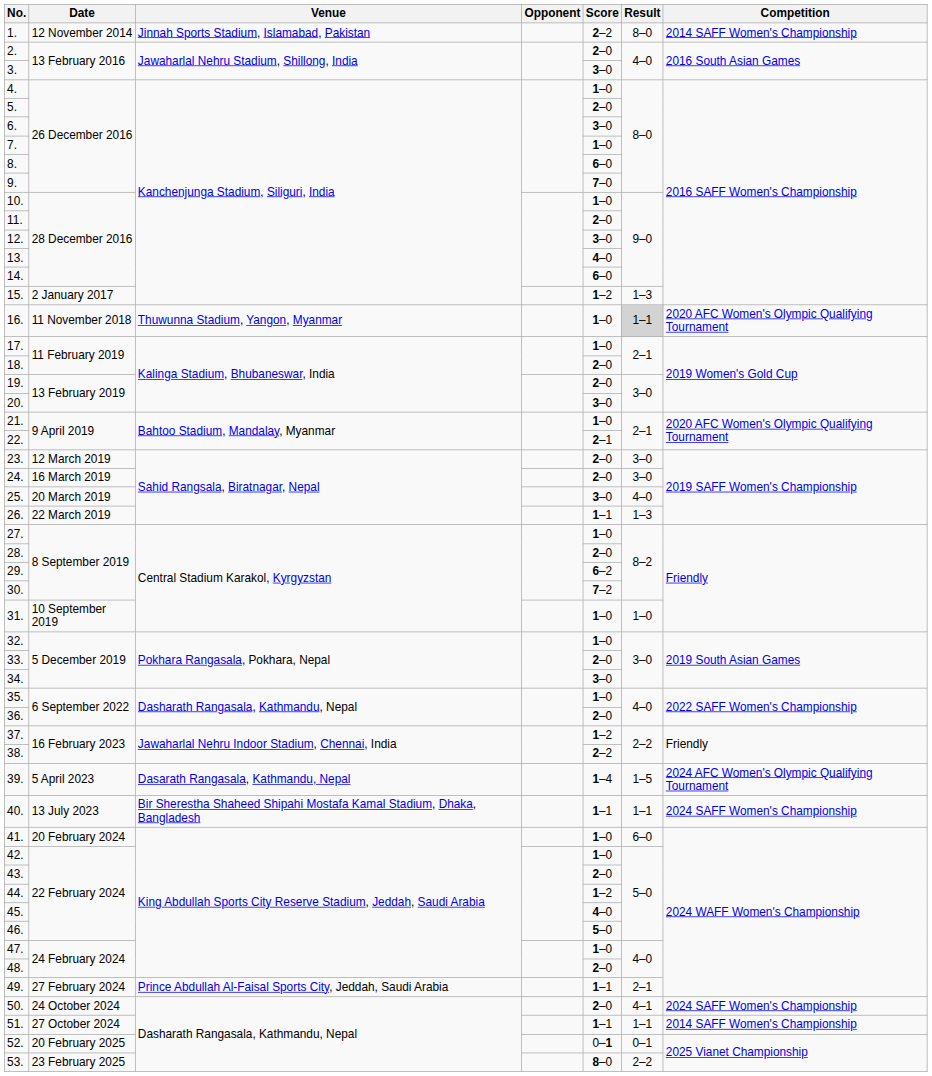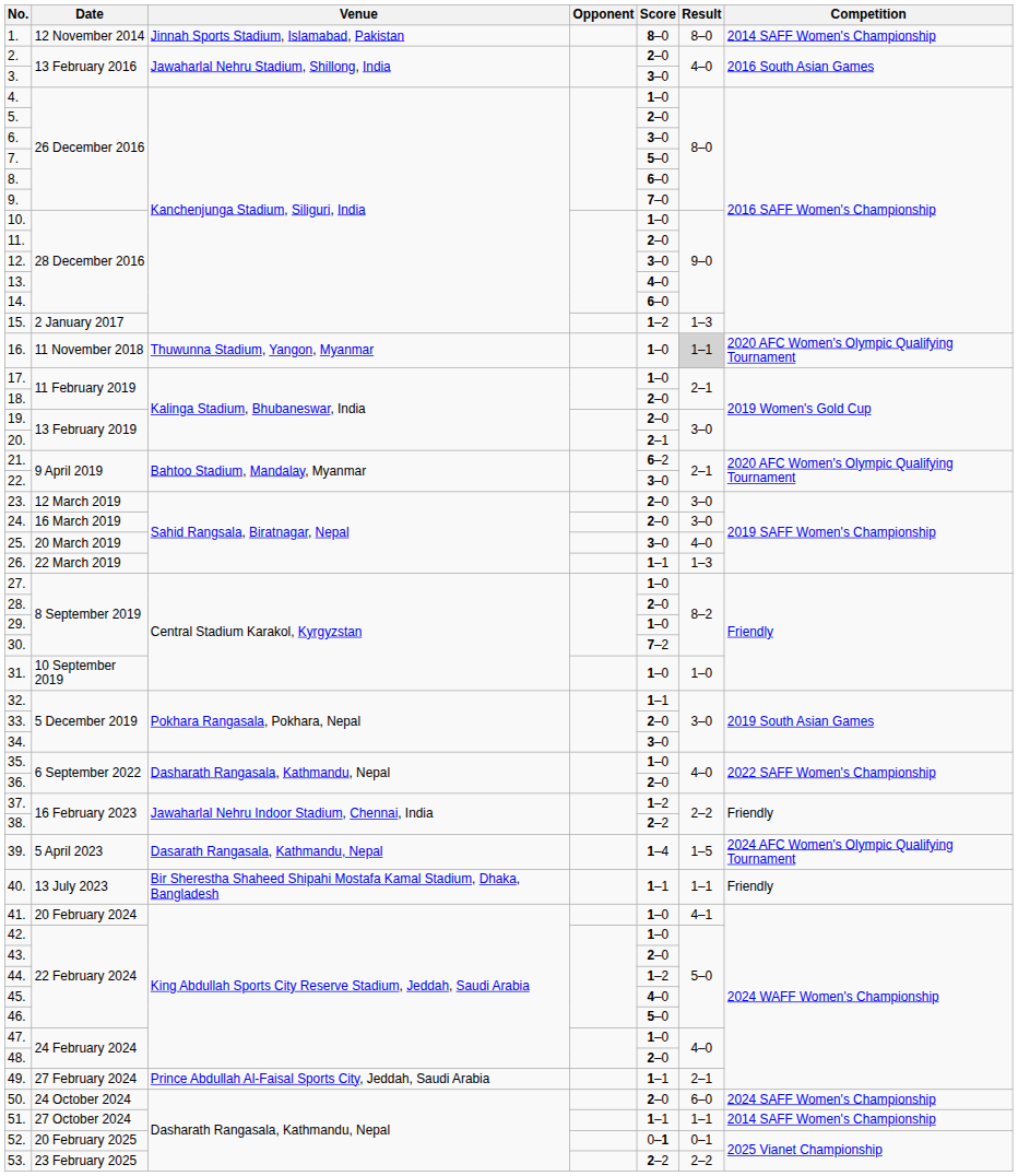 <table class="wikitable">
 <tr>
 <th>No.</th>
 <th>Date</th>
 <th>Venue</th>
 <th>Opponent</th>
 <th>Score</th>
 <th>Result</th>
 <th>Competition</th>
 </tr>
 <tr>
 <td>1.</td>
 <td>12 November 2014</td>
 <td><a href='#'>Jinnah Sports Stadium</a>, <a href='#'>Islamabad</a>, <a href='#'>Pakistan</a></td>
 <td></td>
-<td align=center><strong>2</strong>–2</td>
+<td align=center><strong>8</strong>–0</td>
 <td align=center>8–0</td>
 <td><a href='#'>2014 SAFF Women's Championship</a></td>
 </tr>
 <tr>
 <td>2.</td>
 <td rowspan=2>13 February 2016</td>
 <td rowspan=2><a href='#'>Jawaharlal Nehru Stadium</a>, <a href='#'>Shillong</a>, <a href='#'>India</a></td>
 <td rowspan=2></td>
 <td align=center><strong>2</strong>–0</td>
 <td rowspan=2 align=center>4–0</td>
 <td rowspan=2><a href='#'>2016 South Asian Games</a></td>
 </tr>
 <tr>
 <td>3.</td>
 <td align=center><strong>3</strong>–0</td>
 </tr>
 <tr>
 <td>4.</td>
 <td rowspan="6">26 December 2016</td>
 <td rowspan="12"><a href='#'>Kanchenjunga Stadium</a>, <a href='#'>Siliguri</a>, <a href='#'>India</a></td>
 <td rowspan="6"></td>
 <td align=center><strong>1</strong>–0</td>
 <td rowspan="6" align=center>8–0</td>
 <td rowspan="12"><a href='#'>2016 SAFF Women's Championship</a></td>
 </tr>
 <tr>
 <td>5.</td>
 <td align=center><strong>2</strong>–0</td>
 </tr>
 <tr>
 <td>6.</td>
 <td align=center><strong>3</strong>–0</td>
 </tr>
 <tr>
 <td>7.</td>
-<td align=center><strong>1</strong>–0</td>
+<td align=center><strong>5</strong>–0</td>
 </tr>
 <tr>
 <td>8.</td>
 <td align=center><strong>6</strong>–0</td>
 </tr>
 <tr>
 <td>9.</td>
 <td align=center><strong>7</strong>–0</td>
 </tr>
 <tr>
 <td>10.</td>
 <td rowspan="5">28 December 2016</td>
 <td rowspan="5"></td>
 <td align=center><strong>1</strong>–0</td>
 <td rowspan="5" align=center>9–0</td>
 </tr>
 <tr>
 <td>11.</td>
 <td align=center><strong>2</strong>–0</td>
 </tr>
 <tr>
 <td>12.</td>
 <td align=center><strong>3</strong>–0</td>
 </tr>
 <tr>
 <td>13.</td>
 <td align=center><strong>4</strong>–0</td>
 </tr>
 <tr>
 <td>14.</td>
 <td align=center><strong>6</strong>–0</td>
 </tr>
 <tr>
 <td>15.</td>
 <td>2 January 2017</td>
 <td></td>
 <td align=center><strong>1</strong>–2</td>
 <td align=center>1–3</td>
 </tr>
 <tr>
 <td>16.</td>
 <td>11 November 2018</td>
 <td><a href='#'>Thuwunna Stadium</a>, <a href='#'>Yangon</a>, <a href='#'>Myanmar</a></td>
 <td></td>
 <td align=center><strong>1</strong>–0</td>
 <td align=center style="background: lightgrey;">1–1</td>
 <td><a href='#'>2020 AFC Women's Olympic Qualifying Tournament</a></td>
 </tr>
 <tr>
 <td>17.</td>
 <td rowspan=2>11 February 2019</td>
 <td rowspan=4><a href='#'>Kalinga Stadium</a>, <a href='#'>Bhubaneswar</a>, India</td>
 <td rowspan=2></td>
 <td align=center><strong>1</strong>–0</td>
 <td rowspan=2 align=center>2–1</td>
 <td rowspan=4><a href='#'>2019 Women's Gold Cup</a></td>
 </tr>
 <tr>
 <td>18.</td>
 <td align=center><strong>2</strong>–0</td>
 </tr>
 <tr>
 <td>19.</td>
 <td rowspan=2>13 February 2019</td>
 <td rowspan=2></td>
 <td align=center><strong>2</strong>–0</td>
 <td rowspan=2 align=center>3–0</td>
 </tr>
 <tr>
 <td>20.</td>
-<td align=center><strong>3</strong>–0</td>
+<td align=center><strong>2</strong>–1</td>
 </tr>
 <tr>
 <td>21.</td>
 <td rowspan=2>9 April 2019</td>
 <td rowspan=2><a href='#'>Bahtoo Stadium</a>, <a href='#'>Mandalay</a>, Myanmar</td>
 <td rowspan=2></td>
-<td align=center><strong>1</strong>–0</td>
+<td align=center><strong>6</strong>–2</td>
 <td rowspan=2 align=center>2–1</td>
 <td rowspan=2><a href='#'>2020 AFC Women's Olympic Qualifying Tournament</a></td>
 </tr>
 <tr>
 <td>22.</td>
-<td align=center><strong>2</strong>–1</td>
+<td align=center><strong>3</strong>–0</td>
 </tr>
 <tr>
 <td>23.</td>
 <td>12 March 2019</td>
 <td rowspan="4"><a href='#'>Sahid Rangsala</a>, <a href='#'>Biratnagar</a>, <a href='#'>Nepal</a></td>
 <td></td>
 <td align=center><strong>2</strong>–0</td>
 <td align=center>3–0</td>
 <td rowspan="4"><a href='#'>2019 SAFF Women's Championship</a></td>
 </tr>
 <tr>
 <td>24.</td>
 <td>16 March 2019</td>
 <td></td>
 <td align=center><strong>2</strong>–0</td>
 <td align=center>3–0</td>
 </tr>
 <tr>
 <td>25.</td>
 <td>20 March 2019</td>
 <td></td>
 <td align=center><strong>3</strong>–0</td>
 <td align=center>4–0</td>
 </tr>
 <tr>
 <td>26.</td>
 <td>22 March 2019</td>
 <td></td>
 <td align=center><strong>1</strong>–1</td>
 <td align=center>1–3</td>
 </tr>
 <tr>
 <td>27.</td>
 <td rowspan=4>8 September 2019</td>
 <td rowspan=5>Central Stadium Karakol, <a href='#'>Kyrgyzstan</a></td>
 <td rowspan=4></td>
 <td align=center><strong>1</strong>–0</td>
 <td rowspan=4 align=center>8–2</td>
 <td rowspan=5><a href='#'>Friendly</a></td>
 </tr>
 <tr>
 <td>28.</td>
 <td align=center><strong>2</strong>–0</td>
 </tr>
 <tr>
 <td>29.</td>
-<td align=center><strong>6</strong>–2</td>
+<td align=center><strong>1</strong>–0</td>
 </tr>
 <tr>
 <td>30.</td>
 <td align=center><strong>7</strong>–2</td>
 </tr>
 <tr>
 <td>31.</td>
 <td>10 September 2019</td>
 <td></td>
 <td align=center><strong>1</strong>–0</td>
 <td align=center>1–0</td>
 </tr>
 <tr>
 <td>32.</td>
 <td rowspan=3>5 December 2019</td>
 <td rowspan=3><a href='#'>Pokhara Rangasala</a>, Pokhara, Nepal</td>
 <td rowspan=3></td>
-<td align=center><strong>1</strong>–0</td>
+<td align=center><strong>1</strong>–1</td>
 <td rowspan=3 align=center>3–0</td>
 <td rowspan=3><a href='#'>2019 South Asian Games</a></td>
 </tr>
 <tr>
 <td>33.</td>
 <td align=center><strong>2</strong>–0</td>
 </tr>
 <tr>
 <td>34.</td>
 <td align=center><strong>3</strong>–0</td>
 </tr>
 <tr>
 <td>35.</td>
 <td rowspan="2">6 September 2022</td>
 <td rowspan="2"><a href='#'>Dasharath Rangasala</a>, <a href='#'>Kathmandu</a>, Nepal</td>
 <td rowspan="2"></td>
 <td align=center><strong>1</strong>–0</td>
 <td rowspan="2" align="center">4–0</td>
 <td rowspan="2"><a href='#'>2022 SAFF Women's Championship</a></td>
 </tr>
 <tr>
 <td>36.</td>
 <td align=center><strong>2</strong>–0</td>
 </tr>
 <tr>
 <td>37.</td>
 <td rowspan=2>16 February 2023</td>
 <td rowspan=2><a href='#'>Jawaharlal Nehru Indoor Stadium</a>, <a href='#'>Chennai</a>, India</td>
 <td rowspan=2></td>
 <td align="center"><strong>1</strong>–2</td>
 <td rowspan=2 align=center>2–2</td>
 <td rowspan=2>Friendly</td>
 </tr>
 <tr>
 <td>38.</td>
 <td align=center><strong>2</strong>–2</td>
 </tr>
 <tr>
 <td>39.</td>
 <td>5 April 2023</td>
 <td><a href='#'>Dasarath Rangasala</a>, <a href='#'>Kathmandu, Nepal</a></td>
 <td></td>
 <td align=center><strong>1</strong>–4</td>
 <td align=center>1–5</td>
 <td><a href='#'>2024 AFC Women's Olympic Qualifying Tournament</a></td>
 </tr>
 <tr>
 <td>40.</td>
 <td>13 July 2023</td>
 <td><a href='#'>Bir Sherestha Shaheed Shipahi Mostafa Kamal Stadium</a>, <a href='#'>Dhaka</a>, <a href='#'>Bangladesh</a></td>
 <td></td>
 <td align=center><strong>1</strong>–1</td>
 <td align=center>1–1</td>
-<td><a href='#'>2024 SAFF Women's Championship</a></td>
+<td>Friendly</td>
 </tr>
 <tr>
 <td>41.</td>
 <td>20 February 2024</td>
 <td rowspan=8><a href='#'>King Abdullah Sports City Reserve Stadium</a>, <a href='#'>Jeddah</a>, <a href='#'>Saudi Arabia</a></td>
 <td></td>
 <td align=center><strong>1</strong>–0</td>
-<td align=center>6–0</td>
+<td align=center>4–1</td>
 <td rowspan=9><a href='#'>2024 WAFF Women's Championship</a></td>
 </tr>
 <tr>
 <td>42.</td>
 <td rowspan=5>22 February 2024</td>
 <td rowspan=5></td>
 <td align=center><strong>1</strong>–0</td>
 <td rowspan=5 align=center>5–0</td>
 </tr>
 <tr>
 <td>43.</td>
 <td align=center><strong>2</strong>–0</td>
 </tr>
 <tr>
 <td>44.</td>
 <td align="center"><strong>1</strong>–2</td>
 </tr>
 <tr>
 <td>45.</td>
 <td align=center><strong>4</strong>–0</td>
 </tr>
 <tr>
 <td>46.</td>
 <td align=center><strong>5</strong>–0</td>
 </tr>
 <tr>
 <td>47.</td>
 <td rowspan=2>24 February 2024</td>
 <td rowspan=2></td>
 <td align=center><strong>1</strong>–0</td>
 <td rowspan=2 align=center>4–0</td>
 </tr>
 <tr>
 <td>48.</td>
 <td align=center><strong>2</strong>–0</td>
 </tr>
 <tr>
 <td>49.</td>
 <td>27 February 2024</td>
 <td><a href='#'>Prince Abdullah Al-Faisal Sports City</a>, Jeddah, Saudi Arabia</td>
 <td></td>
 <td align=center><strong>1</strong>–1</td>
 <td align=center>2–1</td>
 </tr>
 <tr>
 <td>50.</td>
 <td>24 October 2024</td>
 <td rowspan=4>Dasharath Rangasala, Kathmandu, Nepal</td>
 <td></td>
 <td align=center><strong>2</strong>–0</td>
-<td align=center>4–1</td>
+<td align=center>6–0</td>
 <td><a href='#'>2024 SAFF Women's Championship</a></td>
 </tr>
 <tr>
 <td>51.</td>
 <td>27 October 2024</td>
 <td></td>
 <td align=center><strong>1</strong>–1</td>
 <td align=center>1–1</td>
 <td><a href='#'>2014 SAFF Women's Championship</a></td>
 </tr>
 <tr>
 <td>52.</td>
 <td>20 February 2025</td>
 <td></td>
 <td align=center>0–<strong>1</strong></td>
 <td align=center>0–1</td>
 <td rowspan=2><a href='#'>2025 Vianet Championship</a></td>
 </tr>
 <tr>
 <td>53.</td>
 <td>23 February 2025</td>
 <td></td>
-<td align=center><strong>8</strong>–0</td>
+<td align=center><strong>2</strong>–2</td>
 <td align=center>2–2</td>
 </tr>
 </table>
